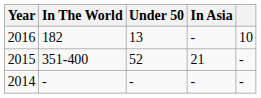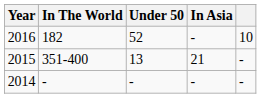 <table class="wikitable sortable">
 <tr>
 <th>Year</th>
 <th>In The World</th>
 <th>Under 50</th>
 <th>In Asia</th>
 <th></th>
 </tr>
 <tr>
 <td>2016</td>
 <td>182</td>
-<td>13</td>
+<td>52</td>
 <td>-</td>
 <td>10</td>
 </tr>
 <tr>
 <td>2015</td>
 <td>351-400</td>
-<td>52</td>
+<td>13</td>
 <td>21</td>
 <td>-</td>
 </tr>
 <tr>
 <td>2014</td>
 <td>-</td>
 <td>-</td>
 <td>-</td>
 <td>-</td>
 </tr>
 </table>
